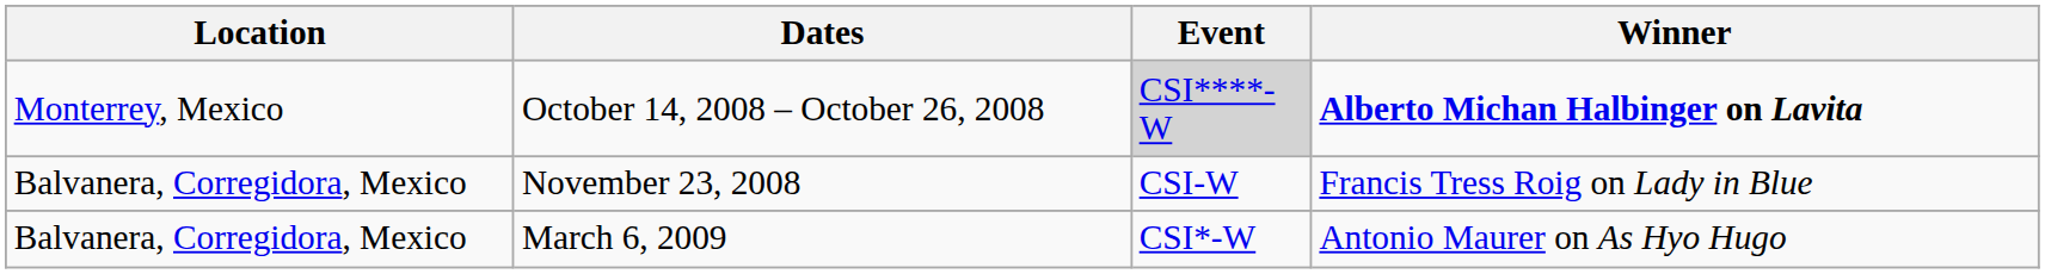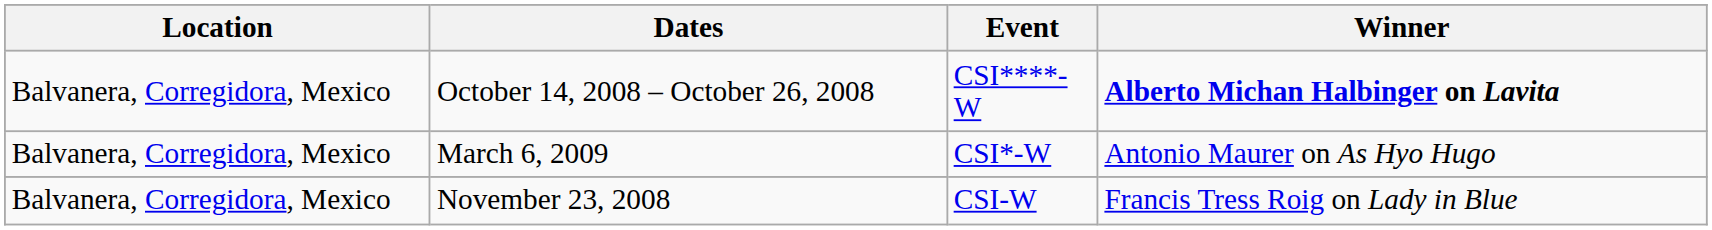 <table class="wikitable">
 <tr>
 <th width=225>Location</th>
 <th width=275>Dates</th>
 <th width=75>Event</th>
 <th width=325>Winner</th>
 </tr>
 <tr>
-<td> <a href='#'>Monterrey</a>, Mexico</td>
+<td> Balvanera, <a href='#'>Corregidora</a>, Mexico</td>
 <td>October 14, 2008 – October 26, 2008</td>
-<td style="background: lightgrey;"><a href='#'>CSI****-W</a></td>
+<td><a href='#'>CSI****-W</a></td>
 <td><strong> <a href='#'>Alberto Michan Halbinger</a> on <em>Lavita</em></strong></td>
+</tr>
+<tr>
+<td> Balvanera, <a href='#'>Corregidora</a>, Mexico</td>
+<td>March 6, 2009</td>
+<td><a href='#'>CSI*-W</a></td>
+<td> <a href='#'>Antonio Maurer</a> on <em>As Hyo Hugo</em></td>
 </tr>
 <tr>
 <td> Balvanera, <a href='#'>Corregidora</a>, Mexico</td>
 <td>November 23, 2008</td>
 <td><a href='#'>CSI-W</a></td>
 <td> <a href='#'>Francis Tress Roig</a> on <em>Lady in Blue </em></td>
 </tr>
-<tr>
-<td> Balvanera, <a href='#'>Corregidora</a>, Mexico</td>
-<td>March 6, 2009</td>
-<td><a href='#'>CSI*-W</a></td>
-<td> <a href='#'>Antonio Maurer</a> on <em>As Hyo Hugo</em></td>
-</tr>
 </table>
